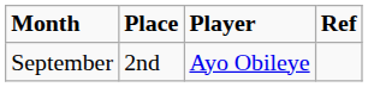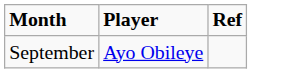 <table class="wikitable">
 <tr>
 <td><strong>Month</strong></td>
-<td><strong>Place</strong></td>
 <td><strong>Player</strong></td>
 <td><strong>Ref</strong></td>
 </tr>
 <tr>
 <td>September</td>
-<td>2nd</td>
 <td> <a href='#'>Ayo Obileye</a></td>
 <td></td>
 </tr>
 </table>
